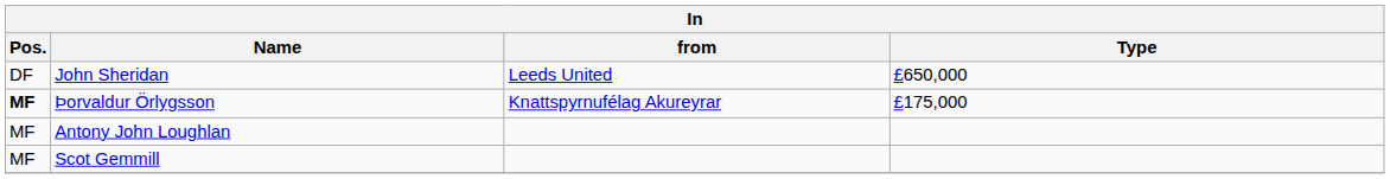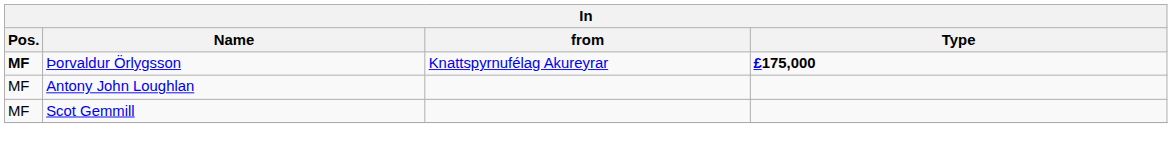 <table class="wikitable" style="font-size:100%;width:99%;">
 <tr>
 <th colspan="4">In</th>
 </tr>
 <tr>
 <th width=3%>Pos.</th>
 <th width=33%>Name</th>
 <th width=28%>from</th>
 <th width=36%>Type</th>
 </tr>
 <tr>
-<td>DF</td>
-<td><a href='#'>John Sheridan</a></td>
-<td><a href='#'>Leeds United</a></td>
-<td><a href='#'>£</a>650,000</td>
-</tr>
-<tr>
 <td><strong>MF</strong></td>
 <td><a href='#'>Þorvaldur Örlygsson</a></td>
 <td><a href='#'>Knattspyrnufélag Akureyrar</a></td>
-<td><a href='#'>£</a>175,000</td>
+<td><strong><a href='#'>£</a>175,000</strong></td>
 </tr>
 <tr>
 <td>MF</td>
 <td><a href='#'>Antony John Loughlan</a></td>
 <td></td>
 <td></td>
 </tr>
 <tr>
 <td>MF</td>
 <td><a href='#'>Scot Gemmill</a></td>
 <td></td>
 <td></td>
 </tr>
 <tr>
 </tr>
 </table>
